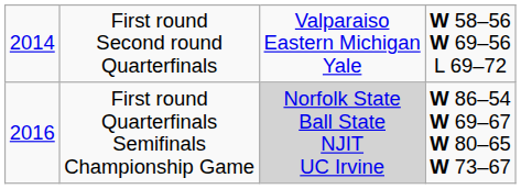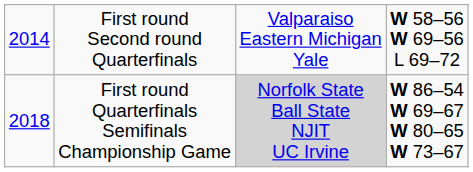 <table class="wikitable" style="text-align:center">
 <tr>
 <td><a href='#'>2014</a></td>
 <td>First round<br>Second round<br>Quarterfinals</td>
 <td><a href='#'>Valparaiso</a><br><a href='#'>Eastern Michigan</a><br><a href='#'>Yale</a></td>
 <td><strong>W</strong> 58–56<br><strong>W</strong>  69–56<br>L 69–72</td>
 </tr>
 <tr>
-<td><a href='#'>2016</a></td>
+<td><a href='#'>2018</a></td>
 <td>First round<br>Quarterfinals<br>Semifinals<br>Championship Game</td>
 <td style="background: lightgrey;"><a href='#'>Norfolk State</a><br><a href='#'>Ball State</a><br><a href='#'>NJIT</a><br><a href='#'>UC Irvine</a></td>
 <td><strong>W</strong> 86–54<br><strong>W</strong> 69–67<br><strong>W</strong> 80–65<br><strong>W</strong> 73–67</td>
 </tr>
 </table>
